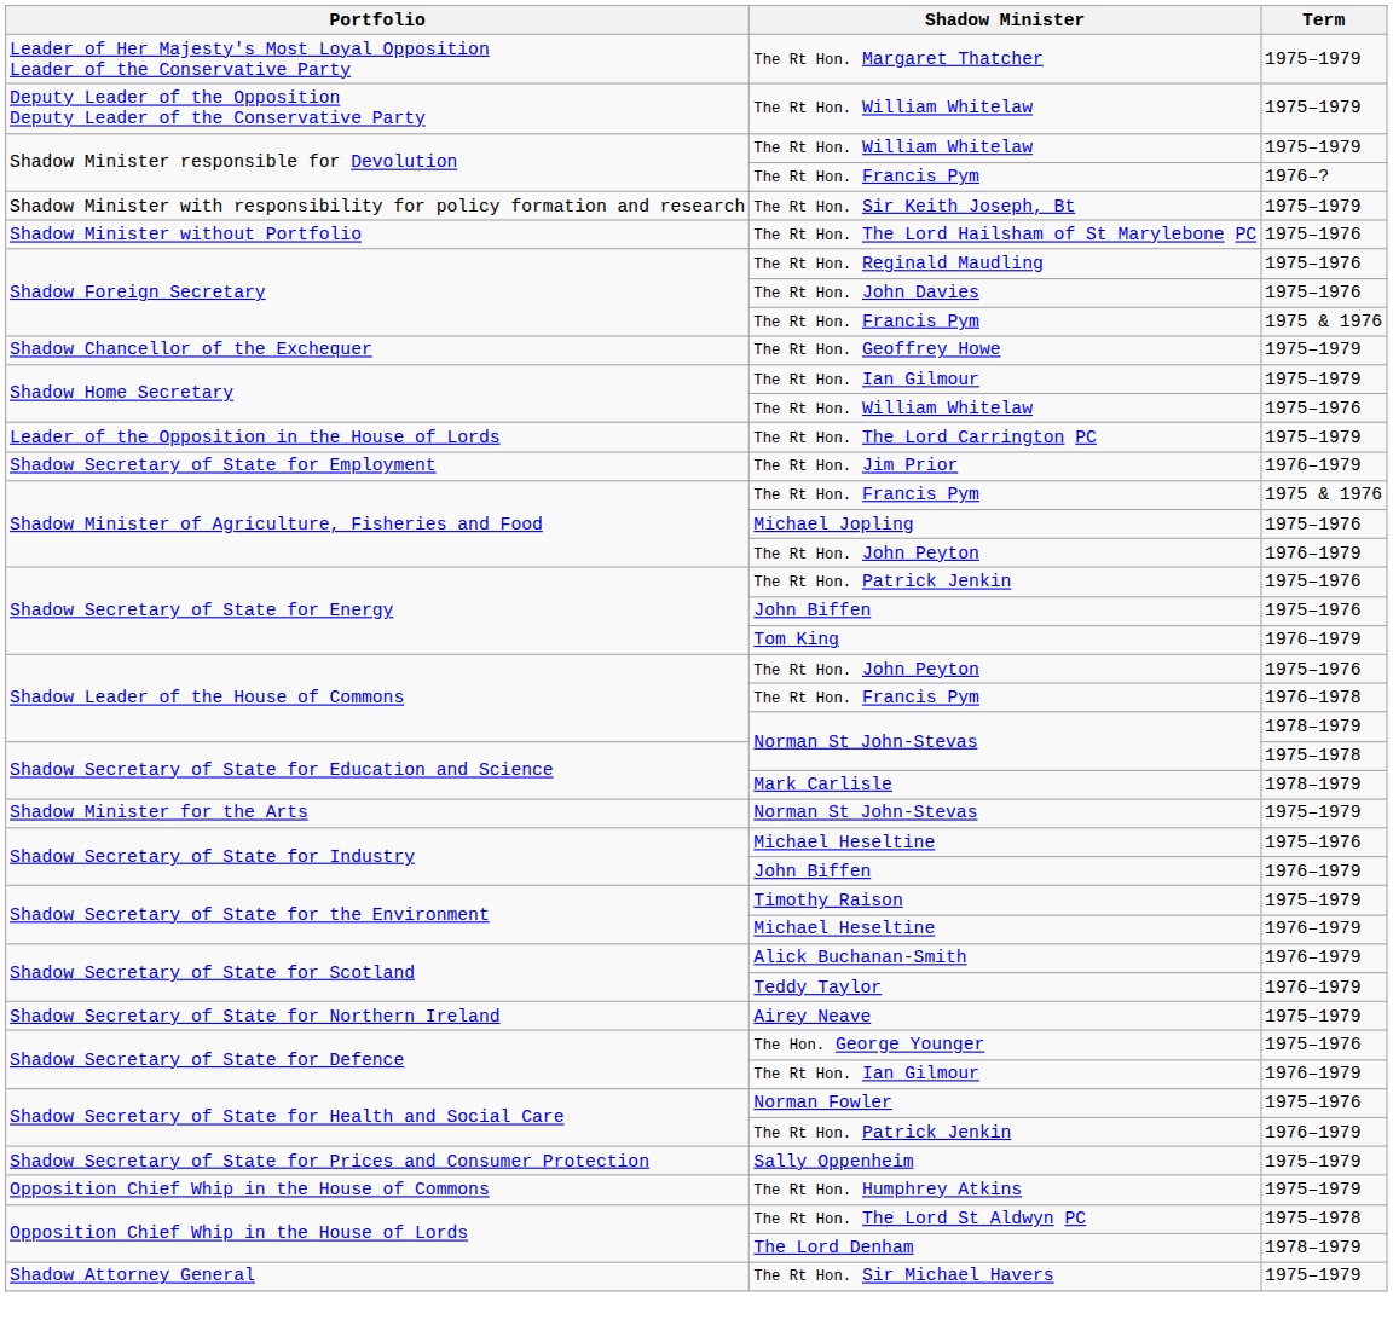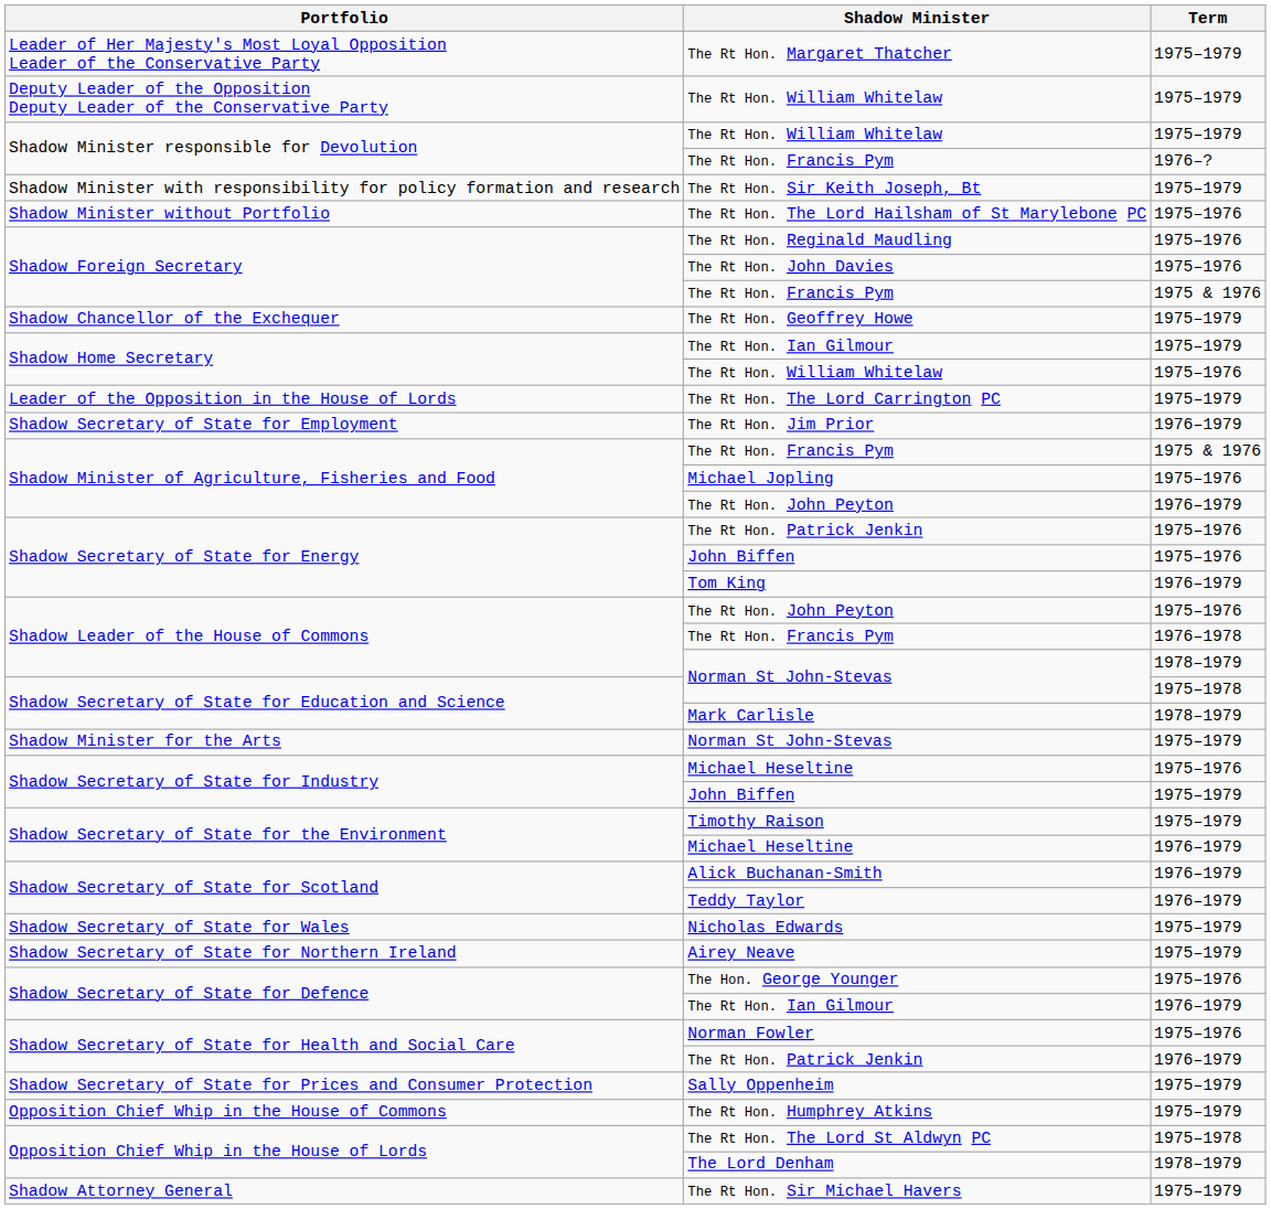 <table class="wikitable">
 <tr>
 <th>Portfolio</th>
 <th>Shadow Minister</th>
 <th>Term</th>
 </tr>
 <tr>
 <td><a href='#'>Leader of Her Majesty's Most Loyal Opposition</a><br><a href='#'>Leader of the Conservative Party</a></td>
 <td><small>The Rt Hon.</small> <a href='#'>Margaret Thatcher</a></td>
 <td nowrap>1975–1979</td>
 </tr>
 <tr>
 <td><a href='#'>Deputy Leader of the Opposition</a><br><a href='#'>Deputy Leader of the Conservative Party</a></td>
 <td><small>The Rt Hon.</small> <a href='#'>William Whitelaw</a></td>
 <td nowrap>1975–1979</td>
 </tr>
 <tr>
 <td rowspan=2>Shadow Minister responsible for <a href='#'>Devolution</a></td>
 <td><small>The Rt Hon.</small> <a href='#'>William Whitelaw</a></td>
 <td nowrap>1975–1979</td>
 </tr>
 <tr>
 <td><small>The Rt Hon.</small> <a href='#'>Francis Pym</a></td>
 <td nowrap>1976–?</td>
 </tr>
 <tr>
 <td>Shadow Minister with responsibility for policy formation and research</td>
 <td><small>The Rt Hon.</small> <a href='#'>Sir Keith Joseph, Bt</a></td>
 <td>1975–1979</td>
 </tr>
 <tr>
 <td><a href='#'>Shadow Minister without Portfolio</a></td>
 <td><small>The Rt Hon.</small> <a href='#'>The Lord Hailsham of St Marylebone</a> <a href='#'>PC</a></td>
 <td>1975–1976</td>
 </tr>
 <tr>
 <td rowspan=3><a href='#'>Shadow Foreign Secretary</a></td>
 <td><small>The Rt Hon.</small> <a href='#'>Reginald Maudling</a></td>
 <td>1975–1976</td>
 </tr>
 <tr>
 <td><small>The Rt Hon.</small> <a href='#'>John Davies</a></td>
 <td>1975–1976</td>
 </tr>
 <tr>
 <td><small>The Rt Hon.</small> <a href='#'>Francis Pym</a></td>
 <td nowrap>1975 & 1976</td>
 </tr>
 <tr>
 <td><a href='#'>Shadow Chancellor of the Exchequer</a></td>
 <td><small>The Rt Hon.</small> <a href='#'>Geoffrey Howe</a></td>
 <td>1975–1979</td>
 </tr>
 <tr>
 <td rowspan=2><a href='#'>Shadow Home Secretary</a></td>
 <td><small>The Rt Hon.</small> <a href='#'>Ian Gilmour</a></td>
 <td>1975–1979</td>
 </tr>
 <tr>
 <td><small>The Rt Hon.</small> <a href='#'>William Whitelaw</a></td>
 <td>1975–1976</td>
 </tr>
 <tr>
 <td><a href='#'>Leader of the Opposition in the House of Lords</a></td>
 <td><small>The Rt Hon.</small> <a href='#'>The Lord Carrington</a> <a href='#'>PC</a></td>
 <td>1975–1979</td>
 </tr>
 <tr>
 <td><a href='#'>Shadow Secretary of State for Employment</a></td>
 <td><small>The Rt Hon.</small> <a href='#'>Jim Prior</a></td>
 <td>1976–1979</td>
 </tr>
 <tr>
 <td rowspan=3><a href='#'>Shadow Minister of Agriculture, Fisheries and Food</a></td>
 <td><small>The Rt Hon.</small> <a href='#'>Francis Pym</a></td>
 <td nowrap>1975 & 1976</td>
 </tr>
 <tr>
 <td><a href='#'>Michael Jopling</a></td>
 <td>1975–1976</td>
 </tr>
 <tr>
 <td><small>The Rt Hon.</small> <a href='#'>John Peyton</a></td>
 <td>1976–1979</td>
 </tr>
 <tr>
 <td rowspan=3><a href='#'>Shadow Secretary of State for Energy</a></td>
 <td><small>The Rt Hon.</small> <a href='#'>Patrick Jenkin</a></td>
 <td>1975–1976</td>
 </tr>
 <tr>
 <td><a href='#'>John Biffen</a></td>
 <td>1975–1976</td>
 </tr>
 <tr>
 <td><a href='#'>Tom King</a></td>
 <td>1976–1979</td>
 </tr>
 <tr>
 <td rowspan=3><a href='#'>Shadow Leader of the House of Commons</a></td>
 <td><small>The Rt Hon.</small> <a href='#'>John Peyton</a></td>
 <td>1975–1976</td>
 </tr>
 <tr>
 <td><small>The Rt Hon.</small> <a href='#'>Francis Pym</a></td>
 <td>1976–1978</td>
 </tr>
 <tr>
 <td rowspan=2><a href='#'>Norman St John-Stevas</a></td>
 <td>1978–1979</td>
 </tr>
 <tr>
 <td rowspan=2><a href='#'>Shadow Secretary of State for Education and Science</a></td>
 <td>1975–1978</td>
 </tr>
 <tr>
 <td><a href='#'>Mark Carlisle</a></td>
 <td>1978–1979</td>
 </tr>
 <tr>
 <td><a href='#'>Shadow Minister for the Arts</a></td>
 <td><a href='#'>Norman St John-Stevas</a></td>
 <td>1975–1979</td>
 </tr>
 <tr>
 <td rowspan=2><a href='#'>Shadow Secretary of State for Industry</a></td>
 <td><a href='#'>Michael Heseltine</a></td>
 <td>1975–1976</td>
 </tr>
 <tr>
 <td><a href='#'>John Biffen</a></td>
-<td>1976–1979</td>
+<td>1975–1979</td>
 </tr>
 <tr>
 <td rowspan=2><a href='#'>Shadow Secretary of State for the Environment</a></td>
 <td><a href='#'>Timothy Raison</a></td>
 <td>1975–1979</td>
 </tr>
 <tr>
 <td><a href='#'>Michael Heseltine</a></td>
 <td>1976–1979</td>
 </tr>
 <tr>
 <td rowspan=2><a href='#'>Shadow Secretary of State for Scotland</a></td>
 <td><a href='#'>Alick Buchanan-Smith</a></td>
 <td>1976–1979</td>
 </tr>
 <tr>
 <td><a href='#'>Teddy Taylor</a></td>
 <td>1976–1979</td>
+</tr>
+<tr>
+<td><a href='#'>Shadow Secretary of State for Wales</a></td>
+<td><a href='#'>Nicholas Edwards</a></td>
+<td>1975–1979</td>
 </tr>
 <tr>
 <td><a href='#'>Shadow Secretary of State for Northern Ireland</a></td>
 <td><a href='#'>Airey Neave</a></td>
 <td>1975–1979</td>
 </tr>
 <tr>
 <td rowspan=2><a href='#'>Shadow Secretary of State for Defence</a></td>
 <td><small>The Hon.</small> <a href='#'>George Younger</a></td>
 <td>1975–1976</td>
 </tr>
 <tr>
 <td><small>The Rt Hon.</small> <a href='#'>Ian Gilmour</a></td>
 <td>1976–1979</td>
 </tr>
 <tr>
 <td rowspan=2><a href='#'>Shadow Secretary of State for Health and Social Care</a></td>
 <td><a href='#'>Norman Fowler</a></td>
 <td>1975–1976</td>
 </tr>
 <tr>
 <td><small>The Rt Hon.</small> <a href='#'>Patrick Jenkin</a></td>
 <td>1976–1979</td>
 </tr>
 <tr>
 <td><a href='#'>Shadow Secretary of State for Prices and Consumer Protection</a></td>
 <td><a href='#'>Sally Oppenheim</a></td>
 <td>1975–1979</td>
 </tr>
 <tr>
 <td><a href='#'>Opposition Chief Whip in the House of Commons</a></td>
 <td><small>The Rt Hon.</small> <a href='#'>Humphrey Atkins</a></td>
 <td>1975–1979</td>
 </tr>
 <tr>
 <td rowspan=2><a href='#'>Opposition Chief Whip in the House of Lords</a></td>
 <td><small>The Rt Hon.</small> <a href='#'>The Lord St Aldwyn</a> <a href='#'>PC</a></td>
 <td>1975–1978</td>
 </tr>
 <tr>
 <td><a href='#'>The Lord Denham</a></td>
 <td>1978–1979</td>
 </tr>
 <tr>
 <td><a href='#'>Shadow Attorney General</a></td>
 <td><small>The Rt Hon.</small> <a href='#'>Sir Michael Havers</a></td>
 <td>1975–1979</td>
 </tr>
 </table>
